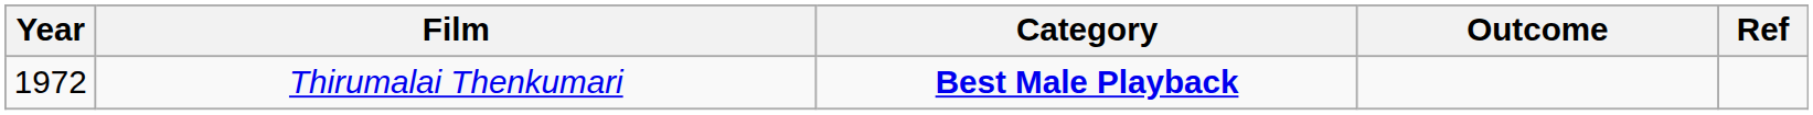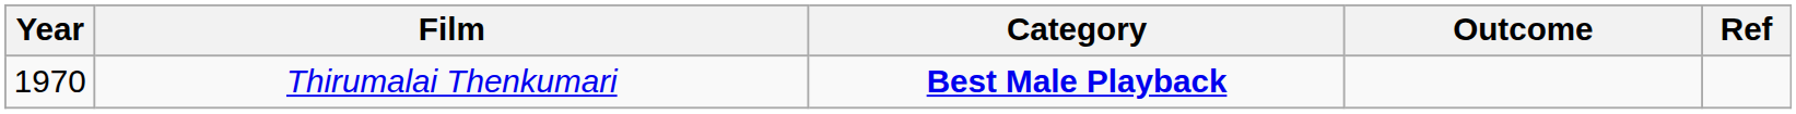 <table class="wikitable" style="width:100%;">
 <tr>
 <th width=5%>Year</th>
 <th style="width:40%;">Film</th>
 <th style="width:30%;">Category</th>
 <th style="width:20%;">Outcome</th>
 <th style="width:5%;">Ref</th>
 </tr>
 <tr>
-<td style="text-align:center;">1972</td>
+<td style="text-align:center;">1970</td>
 <td style="text-align:center;"><em><a href='#'>Thirumalai Thenkumari</a></em></td>
 <td style="text-align:center;"><strong><a href='#'>Best Male Playback</a></strong></td>
 <td></td>
 <td></td>
 </tr>
 </table>
